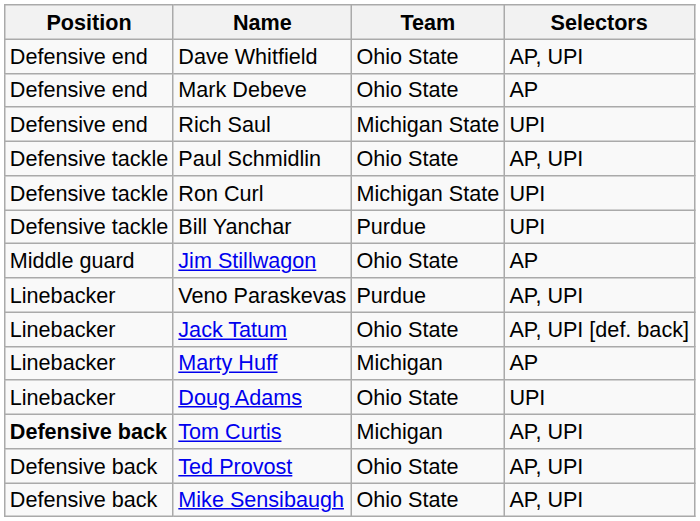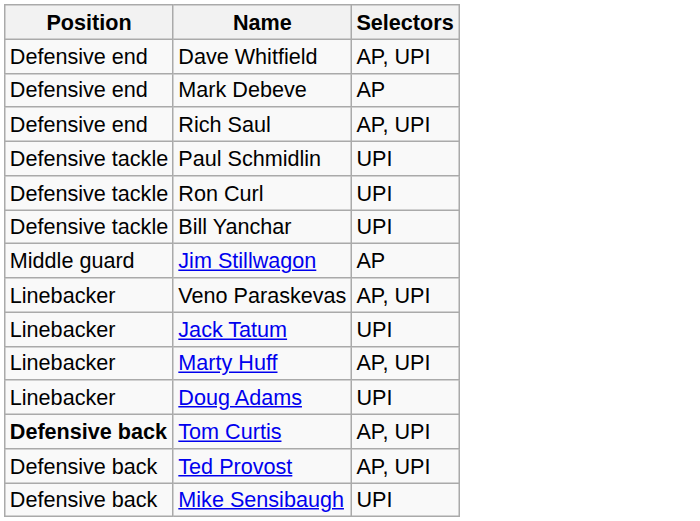 <table class="wikitable" style="font-size: 90%">
 <tr>
 <th>Position</th>
 <th>Name</th>
-<th>Team</th>
 <th>Selectors</th>
 </tr>
 <tr>
 <td>Defensive end</td>
 <td>Dave Whitfield</td>
-<td>Ohio State</td>
 <td>AP, UPI</td>
 </tr>
 <tr>
 <td>Defensive end</td>
 <td>Mark Debeve</td>
-<td>Ohio State</td>
 <td>AP</td>
 </tr>
 <tr>
 <td>Defensive end</td>
 <td>Rich Saul</td>
-<td>Michigan State</td>
+<td>AP, UPI</td>
+</tr>
+<tr>
+<td>Defensive tackle</td>
+<td>Paul Schmidlin</td>
 <td>UPI</td>
 </tr>
 <tr>
 <td>Defensive tackle</td>
-<td>Paul Schmidlin</td>
-<td>Ohio State</td>
-<td>AP, UPI</td>
-</tr>
-<tr>
-<td>Defensive tackle</td>
 <td>Ron Curl</td>
-<td>Michigan State</td>
 <td>UPI</td>
 </tr>
 <tr>
 <td>Defensive tackle</td>
 <td>Bill Yanchar</td>
-<td>Purdue</td>
 <td>UPI</td>
 </tr>
 <tr>
 <td>Middle guard</td>
 <td><a href='#'>Jim Stillwagon</a></td>
-<td>Ohio State</td>
 <td>AP</td>
 </tr>
 <tr>
 <td>Linebacker</td>
 <td>Veno Paraskevas</td>
-<td>Purdue</td>
 <td>AP, UPI</td>
 </tr>
 <tr>
 <td>Linebacker</td>
 <td><a href='#'>Jack Tatum</a></td>
-<td>Ohio State</td>
-<td>AP, UPI [def. back]</td>
+<td>UPI</td>
 </tr>
 <tr>
 <td>Linebacker</td>
 <td><a href='#'>Marty Huff</a></td>
-<td>Michigan</td>
-<td>AP</td>
+<td>AP, UPI</td>
 </tr>
 <tr>
 <td>Linebacker</td>
 <td><a href='#'>Doug Adams</a></td>
-<td>Ohio State</td>
 <td>UPI</td>
 </tr>
 <tr>
 <td><strong>Defensive back</strong></td>
 <td><a href='#'>Tom Curtis</a></td>
-<td>Michigan</td>
 <td>AP, UPI</td>
 </tr>
 <tr>
 <td>Defensive back</td>
 <td><a href='#'>Ted Provost</a></td>
-<td>Ohio State</td>
 <td>AP, UPI</td>
 </tr>
 <tr>
 <td>Defensive back</td>
 <td><a href='#'>Mike Sensibaugh</a></td>
-<td>Ohio State</td>
-<td>AP, UPI</td>
+<td>UPI</td>
 </tr>
 </table>
